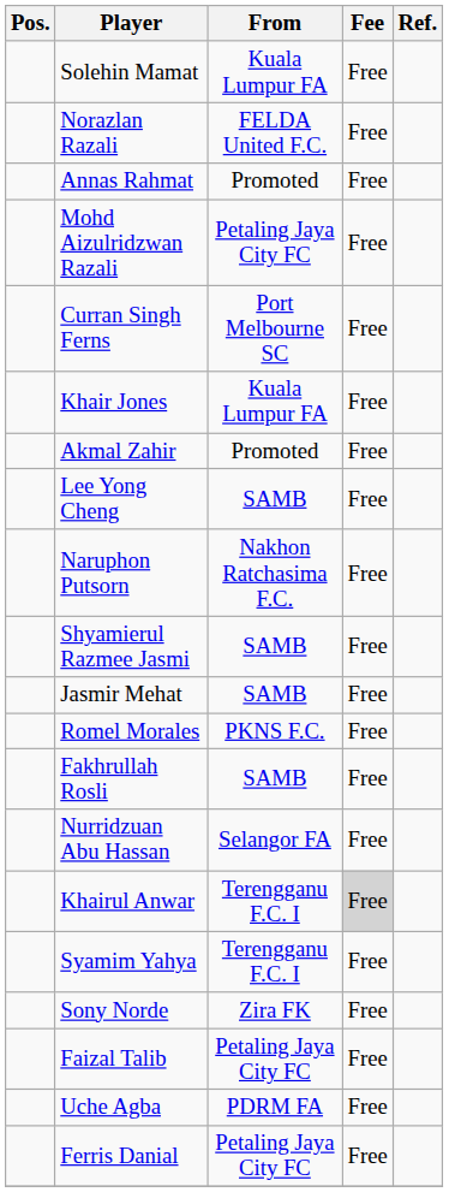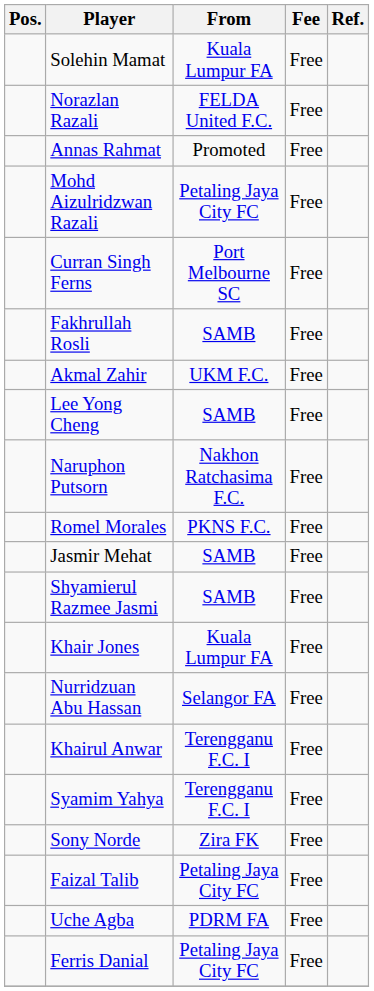 <table class="wikitable" style="text-align:center; font-size:100%; width:50%">
 <tr>
 <th>Pos.</th>
 <th>Player</th>
 <th>From</th>
 <th>Fee</th>
 <th>Ref.</th>
 </tr>
 <tr>
 <td></td>
 <td align=left> Solehin Mamat</td>
 <td> <a href='#'>Kuala Lumpur FA</a></td>
 <td>Free</td>
 <td></td>
 </tr>
 <tr>
 <td></td>
 <td align=left> <a href='#'>Norazlan Razali</a></td>
 <td> <a href='#'>FELDA United F.C.</a></td>
 <td>Free</td>
 <td></td>
 </tr>
 <tr>
 <td></td>
 <td align=left> <a href='#'>Annas Rahmat</a></td>
 <td>Promoted</td>
 <td>Free</td>
 <td></td>
 </tr>
 <tr>
 <td></td>
 <td align=left> <a href='#'>Mohd Aizulridzwan Razali</a></td>
 <td> <a href='#'>Petaling Jaya City FC</a></td>
 <td>Free</td>
 <td></td>
 </tr>
 <tr>
 <td></td>
 <td align=left> <a href='#'>Curran Singh Ferns</a></td>
 <td> <a href='#'>Port Melbourne SC</a></td>
 <td>Free</td>
 <td></td>
 </tr>
 <tr>
 <td></td>
-<td align=left> <a href='#'>Khair Jones</a></td>
-<td> <a href='#'>Kuala Lumpur FA</a></td>
+<td align=left> <a href='#'>Fakhrullah Rosli</a></td>
+<td> <a href='#'>SAMB</a></td>
 <td>Free</td>
 <td></td>
 </tr>
 <tr>
 <td></td>
 <td align=left> <a href='#'>Akmal Zahir</a></td>
-<td>Promoted</td>
+<td> <a href='#'>UKM F.C.</a></td>
 <td>Free</td>
 <td></td>
 </tr>
 <tr>
 <td></td>
 <td align=left> <a href='#'>Lee Yong Cheng</a></td>
 <td> <a href='#'>SAMB</a></td>
 <td>Free</td>
 <td></td>
 </tr>
 <tr>
 <td></td>
 <td align=left> <a href='#'>Naruphon Putsorn</a></td>
 <td> <a href='#'>Nakhon Ratchasima F.C.</a></td>
 <td>Free</td>
 <td></td>
 </tr>
 <tr>
 <td></td>
-<td align=left> <a href='#'>Shyamierul Razmee Jasmi</a></td>
-<td> <a href='#'>SAMB</a></td>
+<td align=left> <a href='#'>Romel Morales</a></td>
+<td> <a href='#'>PKNS F.C.</a></td>
 <td>Free</td>
 <td></td>
 </tr>
 <tr>
 <td></td>
 <td align=left> Jasmir Mehat</td>
 <td> <a href='#'>SAMB</a></td>
 <td>Free</td>
 <td></td>
 </tr>
 <tr>
 <td></td>
-<td align=left> <a href='#'>Romel Morales</a></td>
-<td> <a href='#'>PKNS F.C.</a></td>
+<td align=left> <a href='#'>Shyamierul Razmee Jasmi</a></td>
+<td> <a href='#'>SAMB</a></td>
 <td>Free</td>
 <td></td>
 </tr>
 <tr>
 <td></td>
-<td align=left> <a href='#'>Fakhrullah Rosli</a></td>
-<td> <a href='#'>SAMB</a></td>
+<td align=left> <a href='#'>Khair Jones</a></td>
+<td> <a href='#'>Kuala Lumpur FA</a></td>
 <td>Free</td>
 <td></td>
 </tr>
 <tr>
 <td></td>
 <td align=left> <a href='#'>Nurridzuan Abu Hassan</a></td>
 <td> <a href='#'>Selangor FA</a></td>
 <td>Free</td>
 <td></td>
 </tr>
 <tr>
 <td></td>
 <td align=left> <a href='#'>Khairul Anwar</a></td>
 <td> <a href='#'>Terengganu F.C. I</a></td>
-<td style="background: lightgrey;">Free</td>
+<td>Free</td>
 <td></td>
 </tr>
 <tr>
 <td></td>
 <td align=left> <a href='#'>Syamim Yahya</a></td>
 <td> <a href='#'>Terengganu F.C. I</a></td>
 <td>Free</td>
 <td></td>
 </tr>
 <tr>
 <td></td>
 <td align=left> <a href='#'>Sony Norde</a></td>
 <td> <a href='#'>Zira FK</a></td>
 <td>Free</td>
 <td></td>
 </tr>
 <tr>
 <td></td>
 <td align=left> <a href='#'>Faizal Talib</a></td>
 <td> <a href='#'>Petaling Jaya City FC</a></td>
 <td>Free</td>
 <td></td>
 </tr>
 <tr>
 <td></td>
 <td align=left> <a href='#'>Uche Agba</a></td>
 <td> <a href='#'>PDRM FA</a></td>
 <td>Free</td>
 <td></td>
 </tr>
 <tr>
 <td></td>
 <td align=left> <a href='#'>Ferris Danial</a></td>
 <td> <a href='#'>Petaling Jaya City FC</a></td>
 <td>Free</td>
 <td></td>
 </tr>
 <tr>
 </tr>
 </table>
